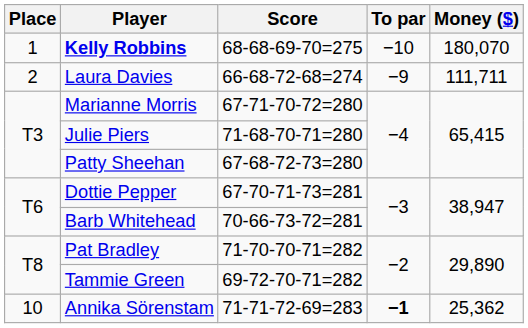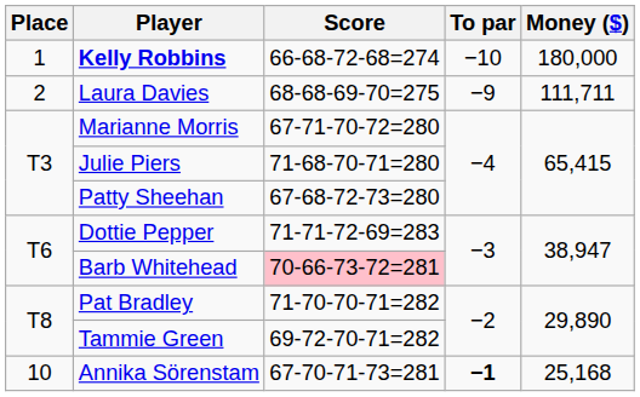 <table class="wikitable">
 <tr>
 <th>Place</th>
 <th>Player</th>
 <th>Score</th>
 <th>To par</th>
 <th>Money (<a href='#'>$</a>)</th>
 </tr>
 <tr>
 <td align=center>1</td>
 <td> <strong><a href='#'>Kelly Robbins</a></strong></td>
-<td>68-68-69-70=275</td>
+<td>66-68-72-68=274</td>
 <td align=center>−10</td>
-<td align=center>180,070</td>
+<td align=center>180,000</td>
 </tr>
 <tr>
 <td align=center>2</td>
 <td> <a href='#'>Laura Davies</a></td>
-<td>66-68-72-68=274</td>
+<td>68-68-69-70=275</td>
 <td align=center>−9</td>
 <td align=center>111,711</td>
 </tr>
 <tr>
 <td align=center rowspan=3>T3</td>
 <td> <a href='#'>Marianne Morris</a></td>
 <td>67-71-70-72=280</td>
 <td align=center rowspan=3>−4</td>
 <td align=center rowspan=3>65,415</td>
 </tr>
 <tr>
 <td> <a href='#'>Julie Piers</a></td>
 <td>71-68-70-71=280</td>
 </tr>
 <tr>
 <td> <a href='#'>Patty Sheehan</a></td>
 <td>67-68-72-73=280</td>
 </tr>
 <tr>
 <td align=center rowspan=2>T6</td>
 <td> <a href='#'>Dottie Pepper</a></td>
-<td>67-70-71-73=281</td>
+<td>71-71-72-69=283</td>
 <td align=center rowspan=2>−3</td>
 <td align=center rowspan=2>38,947</td>
 </tr>
 <tr>
 <td> <a href='#'>Barb Whitehead</a></td>
-<td>70-66-73-72=281</td>
+<td style="background: pink;">70-66-73-72=281</td>
 </tr>
 <tr>
 <td align=center rowspan=2>T8</td>
 <td> <a href='#'>Pat Bradley</a></td>
 <td>71-70-70-71=282</td>
 <td align=center rowspan=2>−2</td>
 <td align=center rowspan=2>29,890</td>
 </tr>
 <tr>
 <td> <a href='#'>Tammie Green</a></td>
 <td>69-72-70-71=282</td>
 </tr>
 <tr>
 <td align=center>10</td>
 <td> <a href='#'>Annika Sörenstam</a></td>
-<td>71-71-72-69=283</td>
+<td>67-70-71-73=281</td>
 <td align=center><strong>−1</strong></td>
-<td align=center>25,362</td>
+<td align=center>25,168</td>
 </tr>
 </table>
